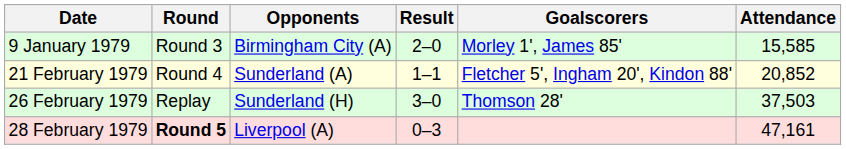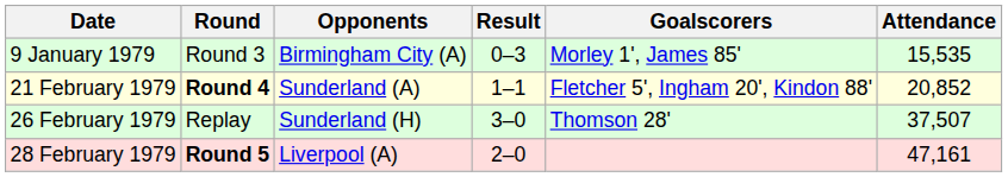 <table class="wikitable">
 <tr>
 <th>Date</th>
 <th>Round</th>
 <th>Opponents</th>
 <th>Result</th>
 <th>Goalscorers</th>
 <th>Attendance</th>
 </tr>
 <tr bgcolor="#ddffdd">
 <td>9 January 1979</td>
 <td>Round 3</td>
 <td><a href='#'>Birmingham City</a> (A)</td>
-<td align="center">2–0</td>
+<td align="center">0–3</td>
 <td><a href='#'>Morley</a> 1', <a href='#'>James</a> 85'</td>
-<td align="center">15,585</td>
+<td align="center">15,535</td>
 </tr>
 <tr bgcolor="#ffffdd">
 <td>21 February 1979</td>
-<td>Round 4</td>
+<td><strong>Round 4</strong></td>
 <td><a href='#'>Sunderland</a> (A)</td>
 <td align="center">1–1</td>
 <td><a href='#'>Fletcher</a> 5', <a href='#'>Ingham</a> 20', <a href='#'>Kindon</a> 88'</td>
 <td align="center">20,852</td>
 </tr>
 <tr bgcolor="#ddffdd">
 <td>26 February 1979</td>
 <td>Replay</td>
 <td><a href='#'>Sunderland</a> (H)</td>
 <td align="center">3–0</td>
 <td><a href='#'>Thomson</a> 28'</td>
-<td align="center">37,503</td>
+<td align="center">37,507</td>
 </tr>
 <tr bgcolor="#ffdddd">
 <td>28 February 1979</td>
 <td><strong>Round 5</strong></td>
 <td><a href='#'>Liverpool</a> (A)</td>
-<td align="center">0–3</td>
+<td align="center">2–0</td>
 <td></td>
 <td align="center">47,161</td>
 </tr>
 </table>
